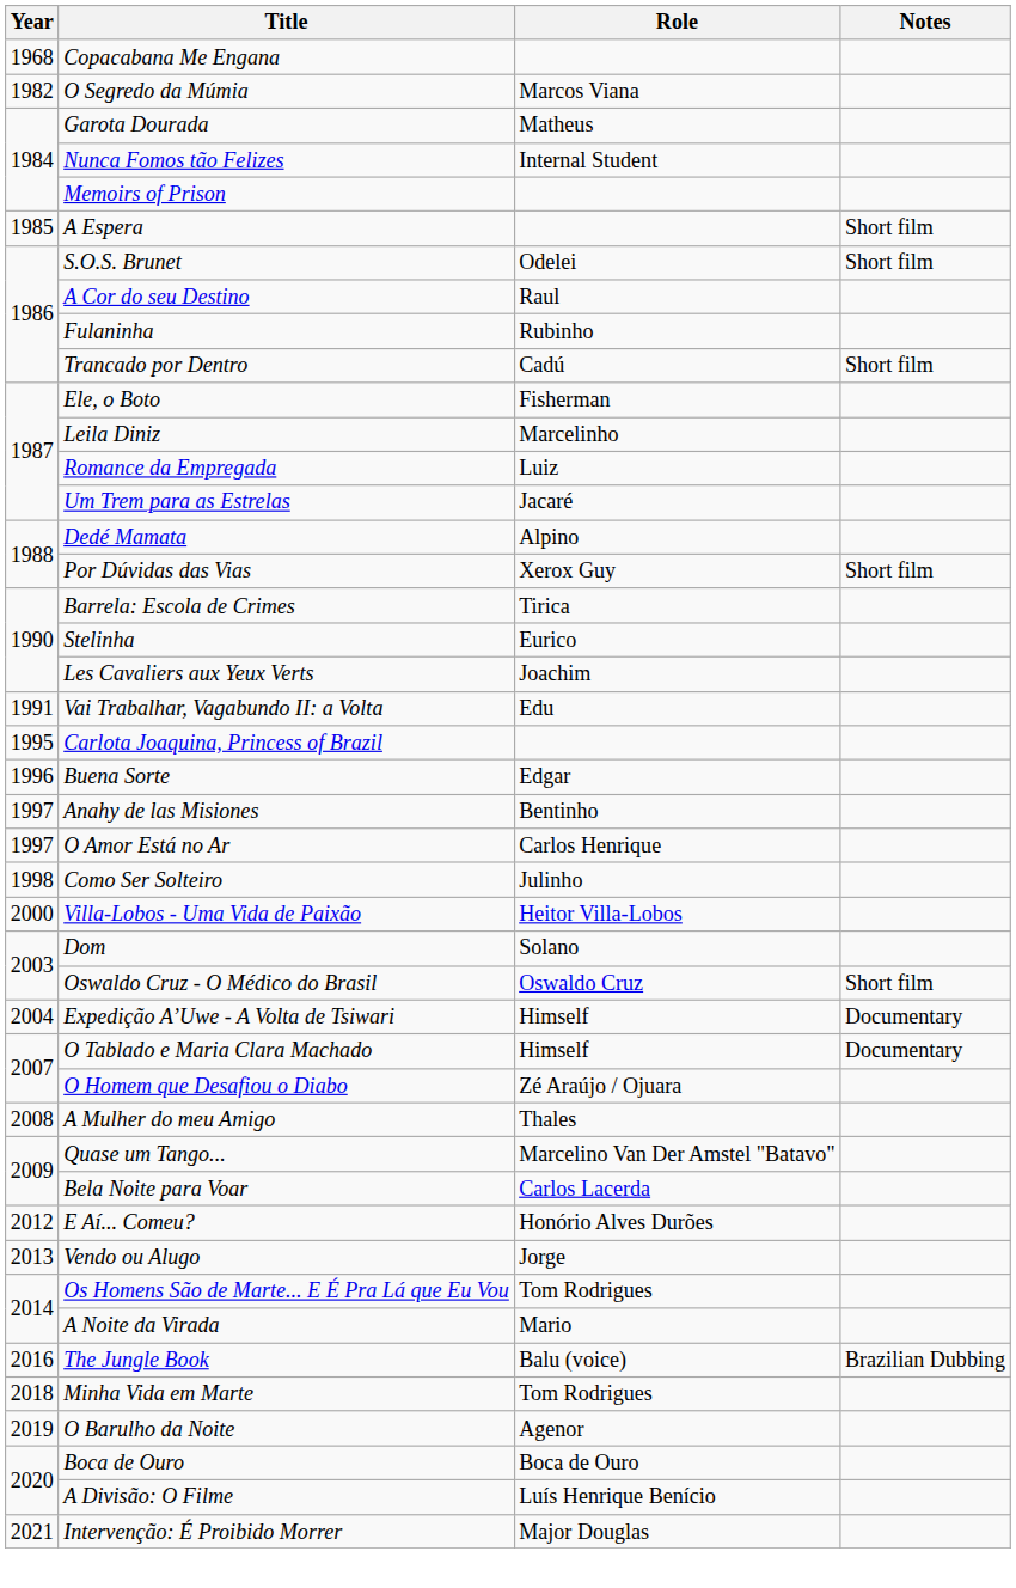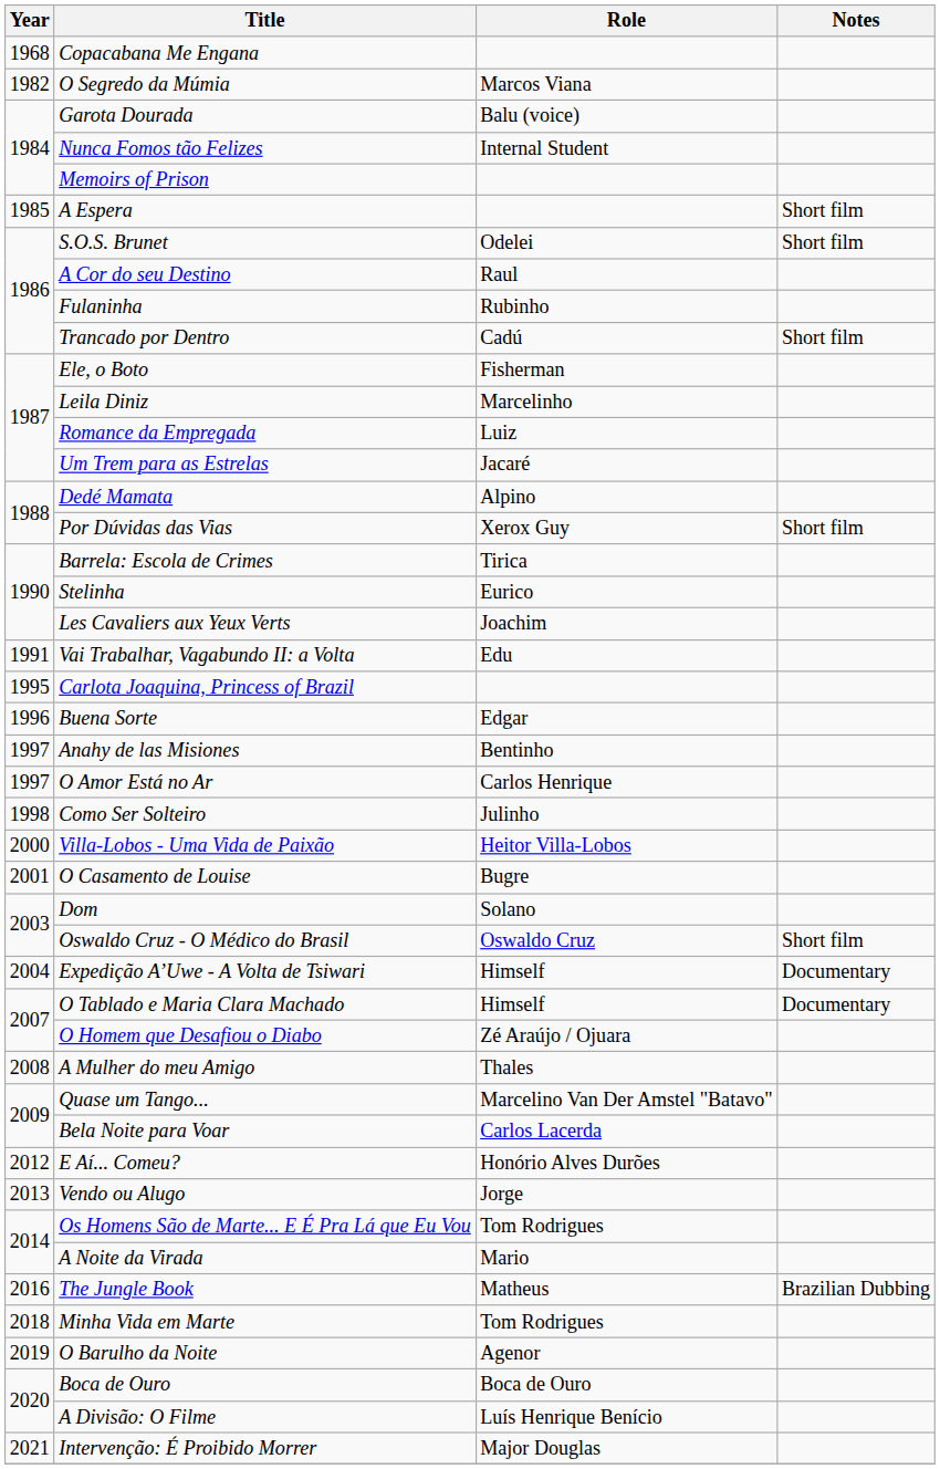 <table class="wikitable">
 <tr>
 <th>Year</th>
 <th>Title</th>
 <th>Role</th>
 <th>Notes</th>
 </tr>
 <tr>
 <td>1968</td>
 <td><em>Copacabana Me Engana</em></td>
 <td></td>
 <td></td>
 </tr>
 <tr>
 <td>1982</td>
 <td><em>O Segredo da Múmia</em></td>
 <td>Marcos Viana</td>
 <td></td>
 </tr>
 <tr>
 <td rowspan="3">1984</td>
 <td><em>Garota Dourada</em></td>
-<td>Matheus</td>
+<td>Balu (voice)</td>
 <td></td>
 </tr>
 <tr>
 <td><em><a href='#'>Nunca Fomos tão Felizes</a></em></td>
 <td>Internal Student</td>
 <td></td>
 </tr>
 <tr>
 <td><em><a href='#'>Memoirs of Prison</a></em></td>
 <td></td>
 <td></td>
 </tr>
 <tr>
 <td>1985</td>
 <td><em>A Espera</em></td>
 <td></td>
 <td>Short film </td>
 </tr>
 <tr>
 <td rowspan="4">1986</td>
 <td><em>S.O.S. Brunet</em></td>
 <td>Odelei</td>
 <td>Short film</td>
 </tr>
 <tr>
 <td><em><a href='#'>A Cor do seu Destino</a></em></td>
 <td>Raul</td>
 <td></td>
 </tr>
 <tr>
 <td><em>Fulaninha</em></td>
 <td>Rubinho</td>
 <td></td>
 </tr>
 <tr>
 <td><em>Trancado por Dentro</em></td>
 <td>Cadú</td>
 <td>Short film</td>
 </tr>
 <tr>
 <td rowspan="4">1987</td>
 <td><em>Ele, o Boto</em></td>
 <td>Fisherman</td>
 <td></td>
 </tr>
 <tr>
 <td><em>Leila Diniz</em></td>
 <td>Marcelinho</td>
 <td></td>
 </tr>
 <tr>
 <td><em><a href='#'>Romance da Empregada</a></em></td>
 <td>Luiz</td>
 <td></td>
 </tr>
 <tr>
 <td><em><a href='#'>Um Trem para as Estrelas</a></em></td>
 <td>Jacaré</td>
 <td></td>
 </tr>
 <tr>
 <td rowspan="2">1988</td>
 <td><em><a href='#'>Dedé Mamata</a></em></td>
 <td>Alpino</td>
 <td></td>
 </tr>
 <tr>
 <td><em>Por Dúvidas das Vias</em></td>
 <td>Xerox Guy</td>
 <td>Short film</td>
 </tr>
 <tr>
 <td rowspan="3">1990</td>
 <td><em>Barrela: Escola de Crimes</em></td>
 <td>Tirica</td>
 <td></td>
 </tr>
 <tr>
 <td><em>Stelinha</em></td>
 <td>Eurico</td>
 <td></td>
 </tr>
 <tr>
 <td><em>Les Cavaliers aux Yeux Verts</em></td>
 <td>Joachim</td>
 <td></td>
 </tr>
 <tr>
 <td>1991</td>
 <td><em>Vai Trabalhar, Vagabundo II: a Volta</em></td>
 <td>Edu</td>
 <td></td>
 </tr>
 <tr>
 <td>1995</td>
 <td><em><a href='#'>Carlota Joaquina, Princess of Brazil</a></em></td>
 <td></td>
 <td></td>
 </tr>
 <tr>
 <td>1996</td>
 <td><em>Buena Sorte</em></td>
 <td>Edgar</td>
 <td></td>
 </tr>
 <tr>
 <td>1997</td>
 <td><em>Anahy de las Misiones</em></td>
 <td>Bentinho</td>
 <td></td>
 </tr>
 <tr>
 <td>1997</td>
 <td><em>O Amor Está no Ar</em></td>
 <td>Carlos Henrique</td>
 <td></td>
 </tr>
 <tr>
 <td>1998</td>
 <td><em>Como Ser Solteiro</em></td>
 <td>Julinho</td>
 <td></td>
 </tr>
 <tr>
 <td>2000</td>
 <td><em><a href='#'>Villa-Lobos - Uma Vida de Paixão</a></em></td>
 <td><a href='#'>Heitor Villa-Lobos</a></td>
 <td></td>
 </tr>
 <tr>
+<td>2001</td>
+<td><em>O Casamento de Louise</em></td>
+<td>Bugre</td>
+<td></td>
+</tr>
+<tr>
 <td rowspan="2">2003</td>
 <td><em>Dom</em></td>
 <td>Solano</td>
 <td></td>
 </tr>
 <tr>
 <td><em>Oswaldo Cruz - O Médico do Brasil</em></td>
 <td><a href='#'>Oswaldo Cruz</a></td>
 <td>Short film</td>
 </tr>
 <tr>
 <td>2004</td>
 <td><em>Expedição A’Uwe - A Volta de Tsiwari</em></td>
 <td>Himself</td>
 <td>Documentary</td>
 </tr>
 <tr>
 <td rowspan="2">2007</td>
 <td><em>O Tablado e Maria Clara Machado</em></td>
 <td>Himself</td>
 <td>Documentary</td>
 </tr>
 <tr>
 <td><em><a href='#'>O Homem que Desafiou o Diabo</a></em></td>
 <td>Zé Araújo / Ojuara</td>
 <td></td>
 </tr>
 <tr>
 <td>2008</td>
 <td><em>A Mulher do meu Amigo</em></td>
 <td>Thales</td>
 <td></td>
 </tr>
 <tr>
 <td rowspan="2">2009</td>
 <td><em>Quase um Tango...</em></td>
 <td>Marcelino Van Der Amstel "Batavo"</td>
 <td></td>
 </tr>
 <tr>
 <td><em>Bela Noite para Voar</em></td>
 <td><a href='#'>Carlos Lacerda</a></td>
 <td></td>
 </tr>
 <tr>
 <td>2012</td>
 <td><em>E Aí... Comeu?</em></td>
 <td>Honório Alves Durões</td>
 <td></td>
 </tr>
 <tr>
 <td>2013</td>
 <td><em>Vendo ou Alugo</em></td>
 <td>Jorge</td>
 <td></td>
 </tr>
 <tr>
 <td rowspan="2">2014</td>
 <td><em><a href='#'>Os Homens São de Marte... E É Pra Lá que Eu Vou</a></em></td>
 <td>Tom Rodrigues</td>
 <td></td>
 </tr>
 <tr>
 <td><em>A Noite da Virada</em></td>
 <td>Mario</td>
 <td></td>
 </tr>
 <tr>
 <td>2016</td>
 <td><em><a href='#'>The Jungle Book</a></em></td>
-<td>Balu (voice)</td>
+<td>Matheus</td>
 <td>Brazilian Dubbing</td>
 </tr>
 <tr>
 <td>2018</td>
 <td><em>Minha Vida em Marte</em></td>
 <td>Tom Rodrigues</td>
 <td></td>
 </tr>
 <tr>
 <td>2019</td>
 <td><em>O Barulho da Noite</em></td>
 <td>Agenor</td>
 <td></td>
 </tr>
 <tr>
 <td rowspan="2">2020</td>
 <td><em>Boca de Ouro</em></td>
 <td>Boca de Ouro</td>
 <td></td>
 </tr>
 <tr>
 <td><em>A Divisão: O Filme</em></td>
 <td>Luís Henrique Benício</td>
 <td></td>
 </tr>
 <tr>
 <td>2021</td>
 <td><em>Intervenção: É Proibido Morrer</em></td>
 <td>Major Douglas</td>
 <td></td>
 </tr>
 <tr>
 </tr>
 </table>
